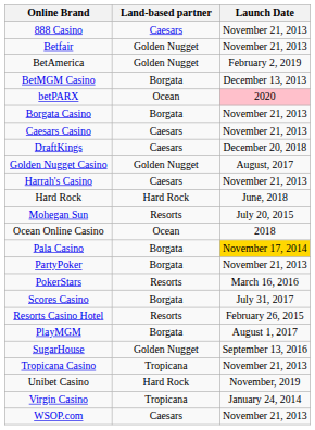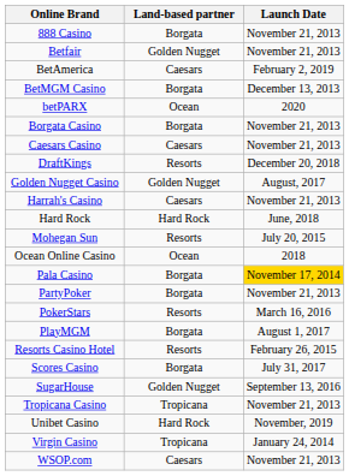 <table class="wikitable sortable" style="text-align:center">
 <tr>
 <th width=155>Online Brand</th>
 <th width=155>Land-based partner</th>
 <th>Launch Date</th>
 </tr>
 <tr>
 <td><a href='#'>888 Casino</a></td>
-<td><a href='#'>Caesars</a></td>
+<td>Borgata</td>
 <td>November 21, 2013</td>
 </tr>
 <tr>
 <td><a href='#'>Betfair</a></td>
 <td>Golden Nugget</td>
 <td>November 21, 2013</td>
 </tr>
 <tr>
 <td>BetAmerica</td>
-<td>Golden Nugget</td>
+<td>Caesars</td>
 <td>February 2, 2019</td>
 </tr>
 <tr>
 <td><a href='#'>BetMGM Casino</a></td>
 <td>Borgata</td>
 <td>December 13, 2013</td>
 </tr>
 <tr>
 <td><a href='#'>betPARX</a></td>
 <td>Ocean</td>
-<td style="background: pink;">2020</td>
+<td>2020</td>
 </tr>
 <tr>
 <td><a href='#'>Borgata Casino</a></td>
 <td>Borgata</td>
 <td>November 21, 2013</td>
 </tr>
 <tr>
 <td><a href='#'>Caesars Casino</a></td>
 <td>Caesars</td>
 <td>November 21, 2013</td>
 </tr>
 <tr>
 <td><a href='#'>DraftKings</a></td>
-<td>Caesars</td>
+<td>Resorts</td>
 <td>December 20, 2018</td>
 </tr>
 <tr>
 <td><a href='#'>Golden Nugget Casino</a></td>
 <td>Golden Nugget</td>
 <td>August, 2017</td>
 </tr>
 <tr>
 <td><a href='#'>Harrah's Casino</a></td>
 <td>Caesars</td>
 <td>November 21, 2013</td>
 </tr>
 <tr>
 <td>Hard Rock</td>
 <td>Hard Rock</td>
 <td>June, 2018</td>
 </tr>
 <tr>
 <td><a href='#'>Mohegan Sun</a></td>
 <td>Resorts</td>
 <td>July 20, 2015</td>
 </tr>
 <tr>
 <td>Ocean Online Casino</td>
 <td>Ocean</td>
 <td>2018</td>
 </tr>
 <tr>
 <td><a href='#'>Pala Casino</a></td>
 <td>Borgata</td>
 <td style="background: gold;">November 17, 2014</td>
 </tr>
 <tr>
 <td><a href='#'>PartyPoker</a></td>
 <td>Borgata</td>
 <td>November 21, 2013</td>
 </tr>
 <tr>
 <td><a href='#'>PokerStars</a></td>
 <td>Resorts</td>
 <td>March 16, 2016</td>
 </tr>
 <tr>
-<td><a href='#'>Scores Casino</a></td>
+<td><a href='#'>PlayMGM</a></td>
 <td>Borgata</td>
-<td>July 31, 2017</td>
+<td>August 1, 2017</td>
 </tr>
 <tr>
 <td><a href='#'>Resorts Casino Hotel</a></td>
 <td>Resorts</td>
 <td>February 26, 2015</td>
 </tr>
 <tr>
-<td><a href='#'>PlayMGM</a></td>
+<td><a href='#'>Scores Casino</a></td>
 <td>Borgata</td>
-<td>August 1, 2017</td>
+<td>July 31, 2017</td>
 </tr>
 <tr>
 <td><a href='#'>SugarHouse</a></td>
 <td>Golden Nugget</td>
 <td>September 13, 2016</td>
 </tr>
 <tr>
 <td><a href='#'>Tropicana Casino</a></td>
 <td>Tropicana</td>
 <td>November 21, 2013</td>
 </tr>
 <tr>
 <td>Unibet Casino</td>
 <td>Hard Rock</td>
 <td>November, 2019</td>
 </tr>
 <tr>
 <td><a href='#'>Virgin Casino</a></td>
 <td>Tropicana</td>
 <td>January 24, 2014</td>
 </tr>
 <tr>
 <td><a href='#'>WSOP.com</a></td>
 <td>Caesars</td>
 <td>November 21, 2013</td>
 </tr>
 </table>
